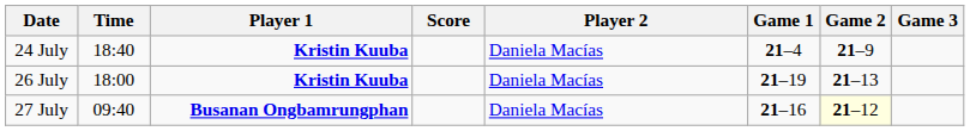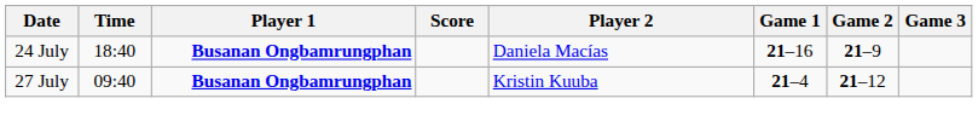 <table class="wikitable" style="font-size:90%; text-align:center">
 <tr>
 <th width="50">Date</th>
 <th width="50">Time</th>
 <th width="200">Player 1</th>
 <th width="50">Score</th>
 <th width="200">Player 2</th>
 <th width="50">Game 1</th>
 <th width="50">Game 2</th>
 <th width="50">Game 3</th>
 </tr>
 <tr>
 <td>24 July</td>
 <td>18:40</td>
-<td align="right"><strong><a href='#'>Kristin Kuuba</a> </strong></td>
+<td align="right"><strong><a href='#'>Busanan Ongbamrungphan</a> </strong></td>
 <td> </td>
 <td align="left"> <a href='#'>Daniela Macías</a></td>
-<td><strong>21</strong>–4</td>
+<td><strong>21</strong>–16</td>
 <td><strong>21</strong>–9</td>
-<td></td>
-</tr>
-<tr>
-<td>26 July</td>
-<td>18:00</td>
-<td align="right"><strong><a href='#'>Kristin Kuuba</a> </strong></td>
-<td> </td>
-<td align="left"> <a href='#'>Daniela Macías</a></td>
-<td><strong>21</strong>–19</td>
-<td><strong>21</strong>–13</td>
 <td></td>
 </tr>
 <tr>
 <td>27 July</td>
 <td>09:40</td>
 <td align="right"><strong><a href='#'>Busanan Ongbamrungphan</a> </strong></td>
 <td> </td>
-<td align="left"> <a href='#'>Daniela Macías</a></td>
-<td><strong>21</strong>–16</td>
-<td style="background: lightyellow;"><strong>21</strong>–12</td>
+<td align="left"> <a href='#'>Kristin Kuuba</a></td>
+<td><strong>21</strong>–4</td>
+<td><strong>21</strong>–12</td>
 <td></td>
 </tr>
 </table>
